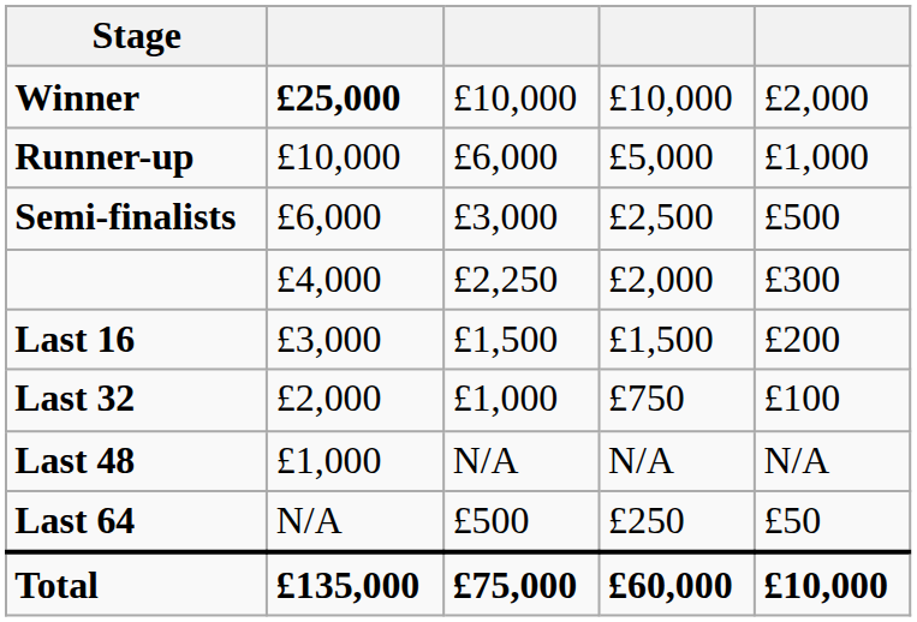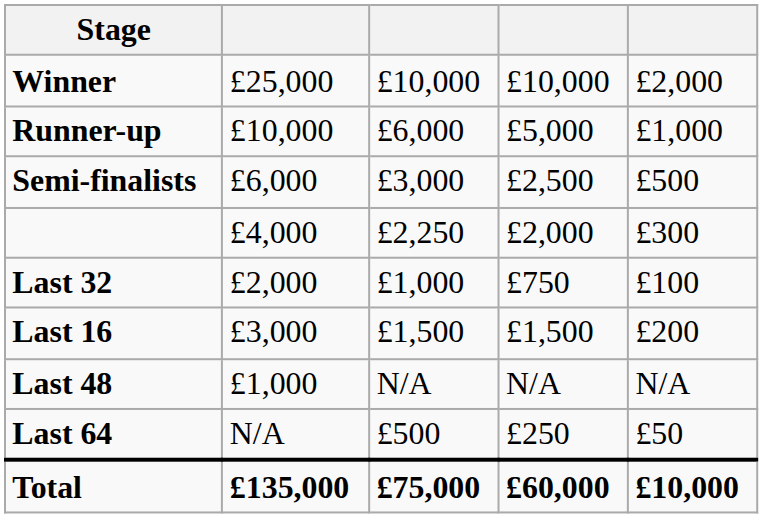 <table class="wikitable" style="width:30%; margin:0">
 <tr>
 <th>Stage</th>
 <th></th>
 <th></th>
 <th></th>
 <th></th>
 </tr>
 <tr>
 <td><strong>Winner</strong></td>
-<td><strong>£25,000</strong></td>
+<td>£25,000</td>
 <td>£10,000</td>
 <td>£10,000</td>
 <td>£2,000</td>
 </tr>
 <tr>
 <td><strong>Runner-up</strong></td>
 <td>£10,000</td>
 <td>£6,000</td>
 <td>£5,000</td>
 <td>£1,000</td>
 </tr>
 <tr>
 <td><strong>Semi-finalists</strong></td>
 <td>£6,000</td>
 <td>£3,000</td>
 <td>£2,500</td>
 <td>£500</td>
 </tr>
 <tr>
 <td><strong></strong></td>
 <td>£4,000</td>
 <td>£2,250</td>
 <td>£2,000</td>
 <td>£300</td>
 </tr>
 <tr>
+<td><strong>Last 32</strong></td>
+<td>£2,000</td>
+<td>£1,000</td>
+<td>£750</td>
+<td>£100</td>
+</tr>
+<tr>
 <td><strong>Last 16</strong></td>
 <td>£3,000</td>
 <td>£1,500</td>
 <td>£1,500</td>
 <td>£200</td>
-</tr>
-<tr>
-<td><strong>Last 32</strong></td>
-<td>£2,000</td>
-<td>£1,000</td>
-<td>£750</td>
-<td>£100</td>
 </tr>
 <tr>
 <td><strong>Last 48</strong></td>
 <td>£1,000</td>
 <td>N/A</td>
 <td>N/A</td>
 <td>N/A</td>
 </tr>
 <tr style="border-bottom:2px solid black;">
 <td><strong>Last 64</strong></td>
 <td>N/A</td>
 <td>£500</td>
 <td>£250</td>
 <td>£50</td>
 </tr>
 <tr>
 <td><strong>Total</strong></td>
 <td><strong>£135,000</strong></td>
 <td><strong>£75,000</strong></td>
 <td><strong>£60,000</strong></td>
 <td><strong>£10,000</strong></td>
 </tr>
 </table>
